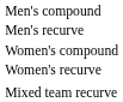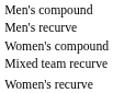 <table>
 <tr>
 <td>Men's compound</td>
 <td></td>
 <td></td>
 <td></td>
 </tr>
 <tr>
 <td>Men's recurve</td>
 <td></td>
 <td></td>
 <td></td>
 </tr>
 <tr>
 <td>Women's compound</td>
 <td></td>
 <td></td>
 <td></td>
 </tr>
 <tr>
-<td>Women's recurve</td>
+<td>Mixed team recurve</td>
 <td></td>
 <td></td>
 <td></td>
 </tr>
 <tr>
 <td></td>
 <td></td>
 <td></td>
 <td></td>
 </tr>
 <tr>
-<td>Mixed team recurve</td>
+<td>Women's recurve</td>
 <td></td>
 <td></td>
 <td></td>
 </tr>
 </table>
